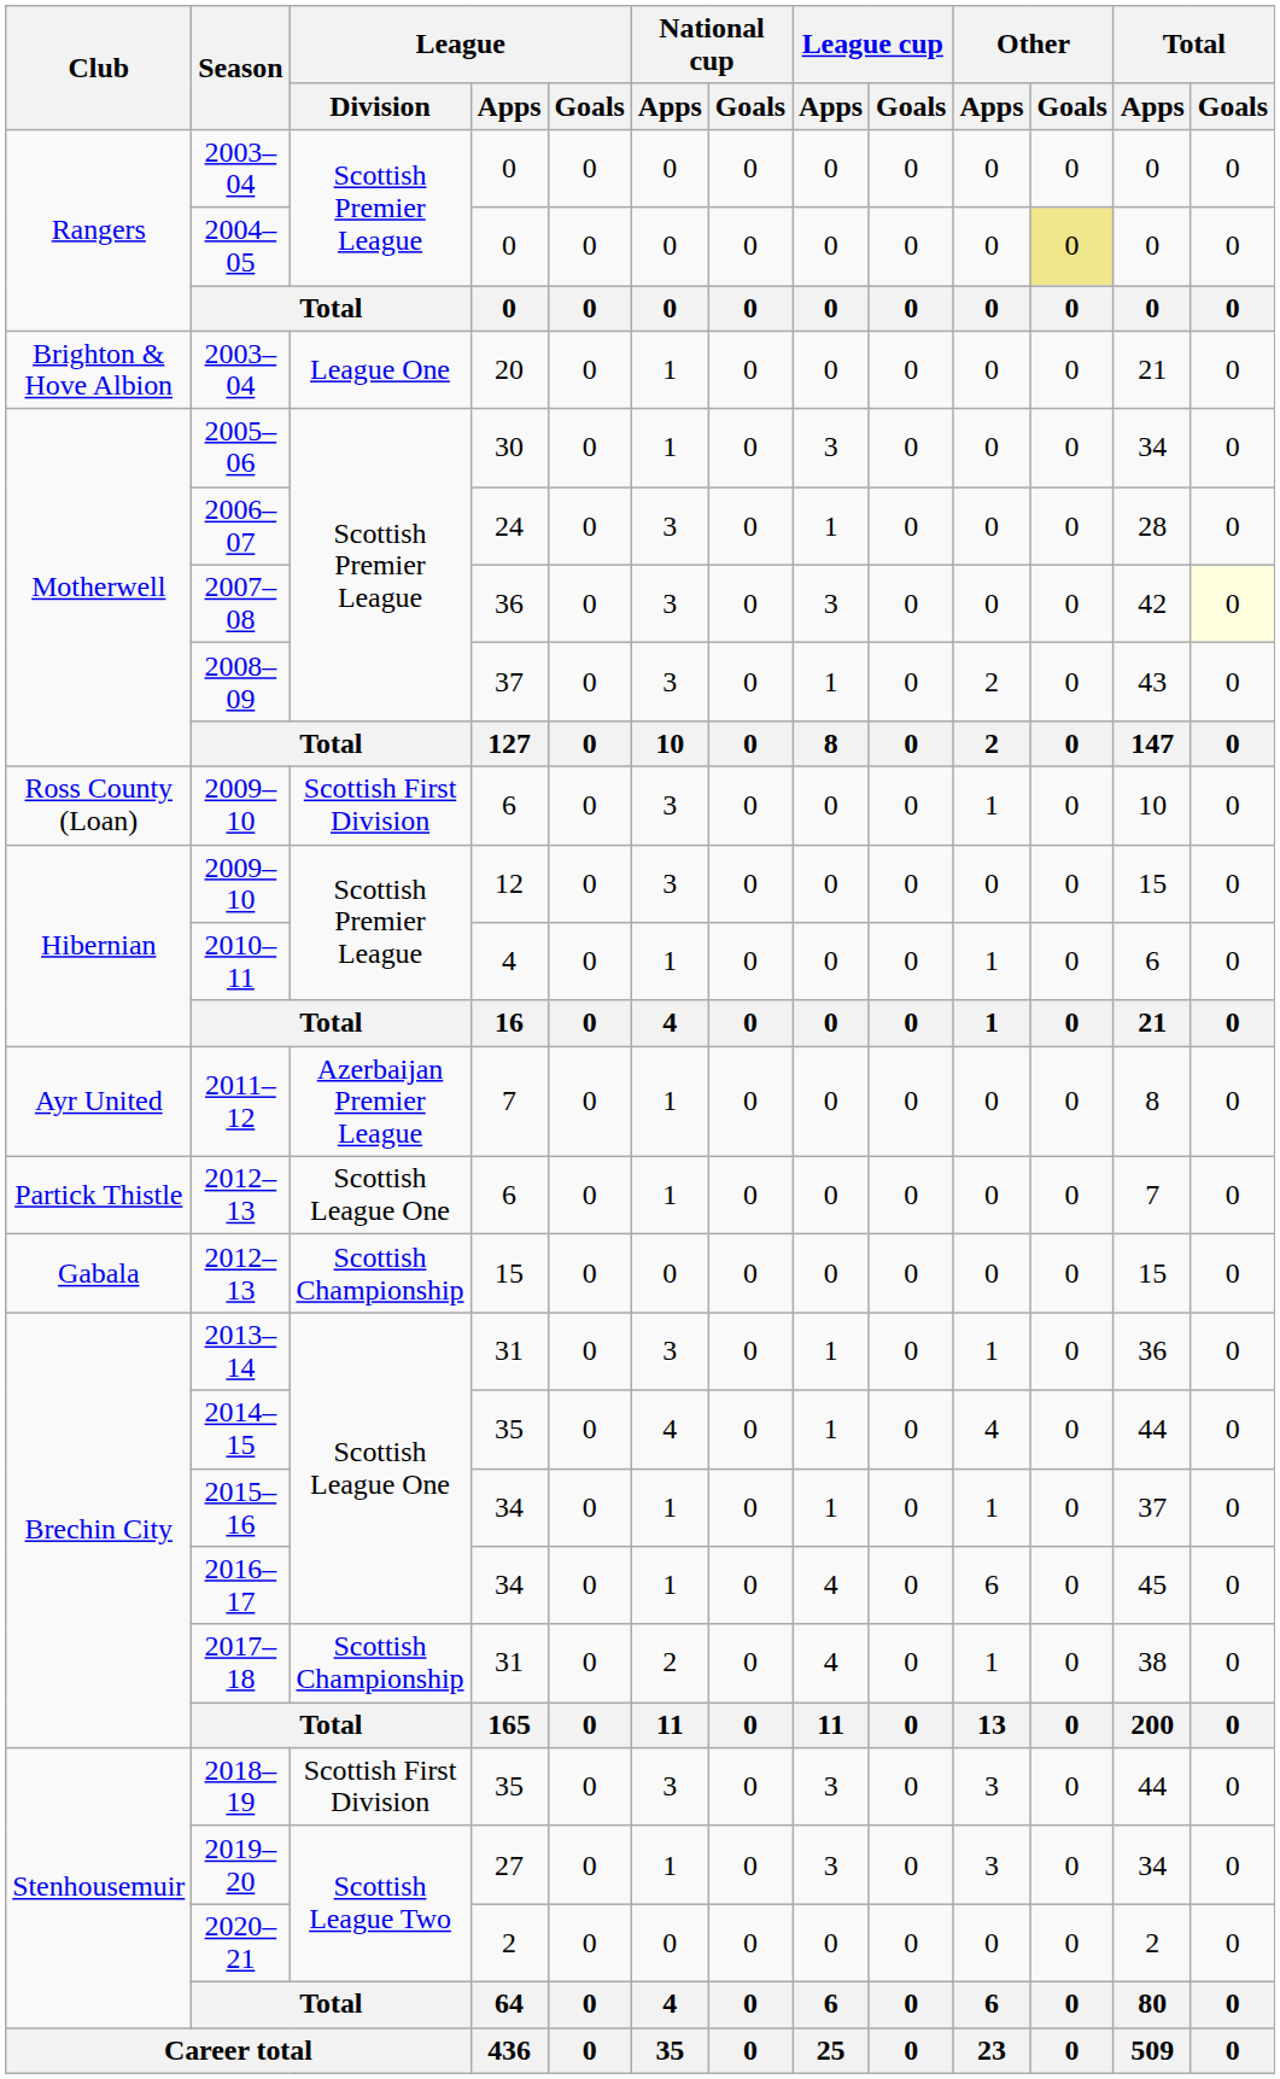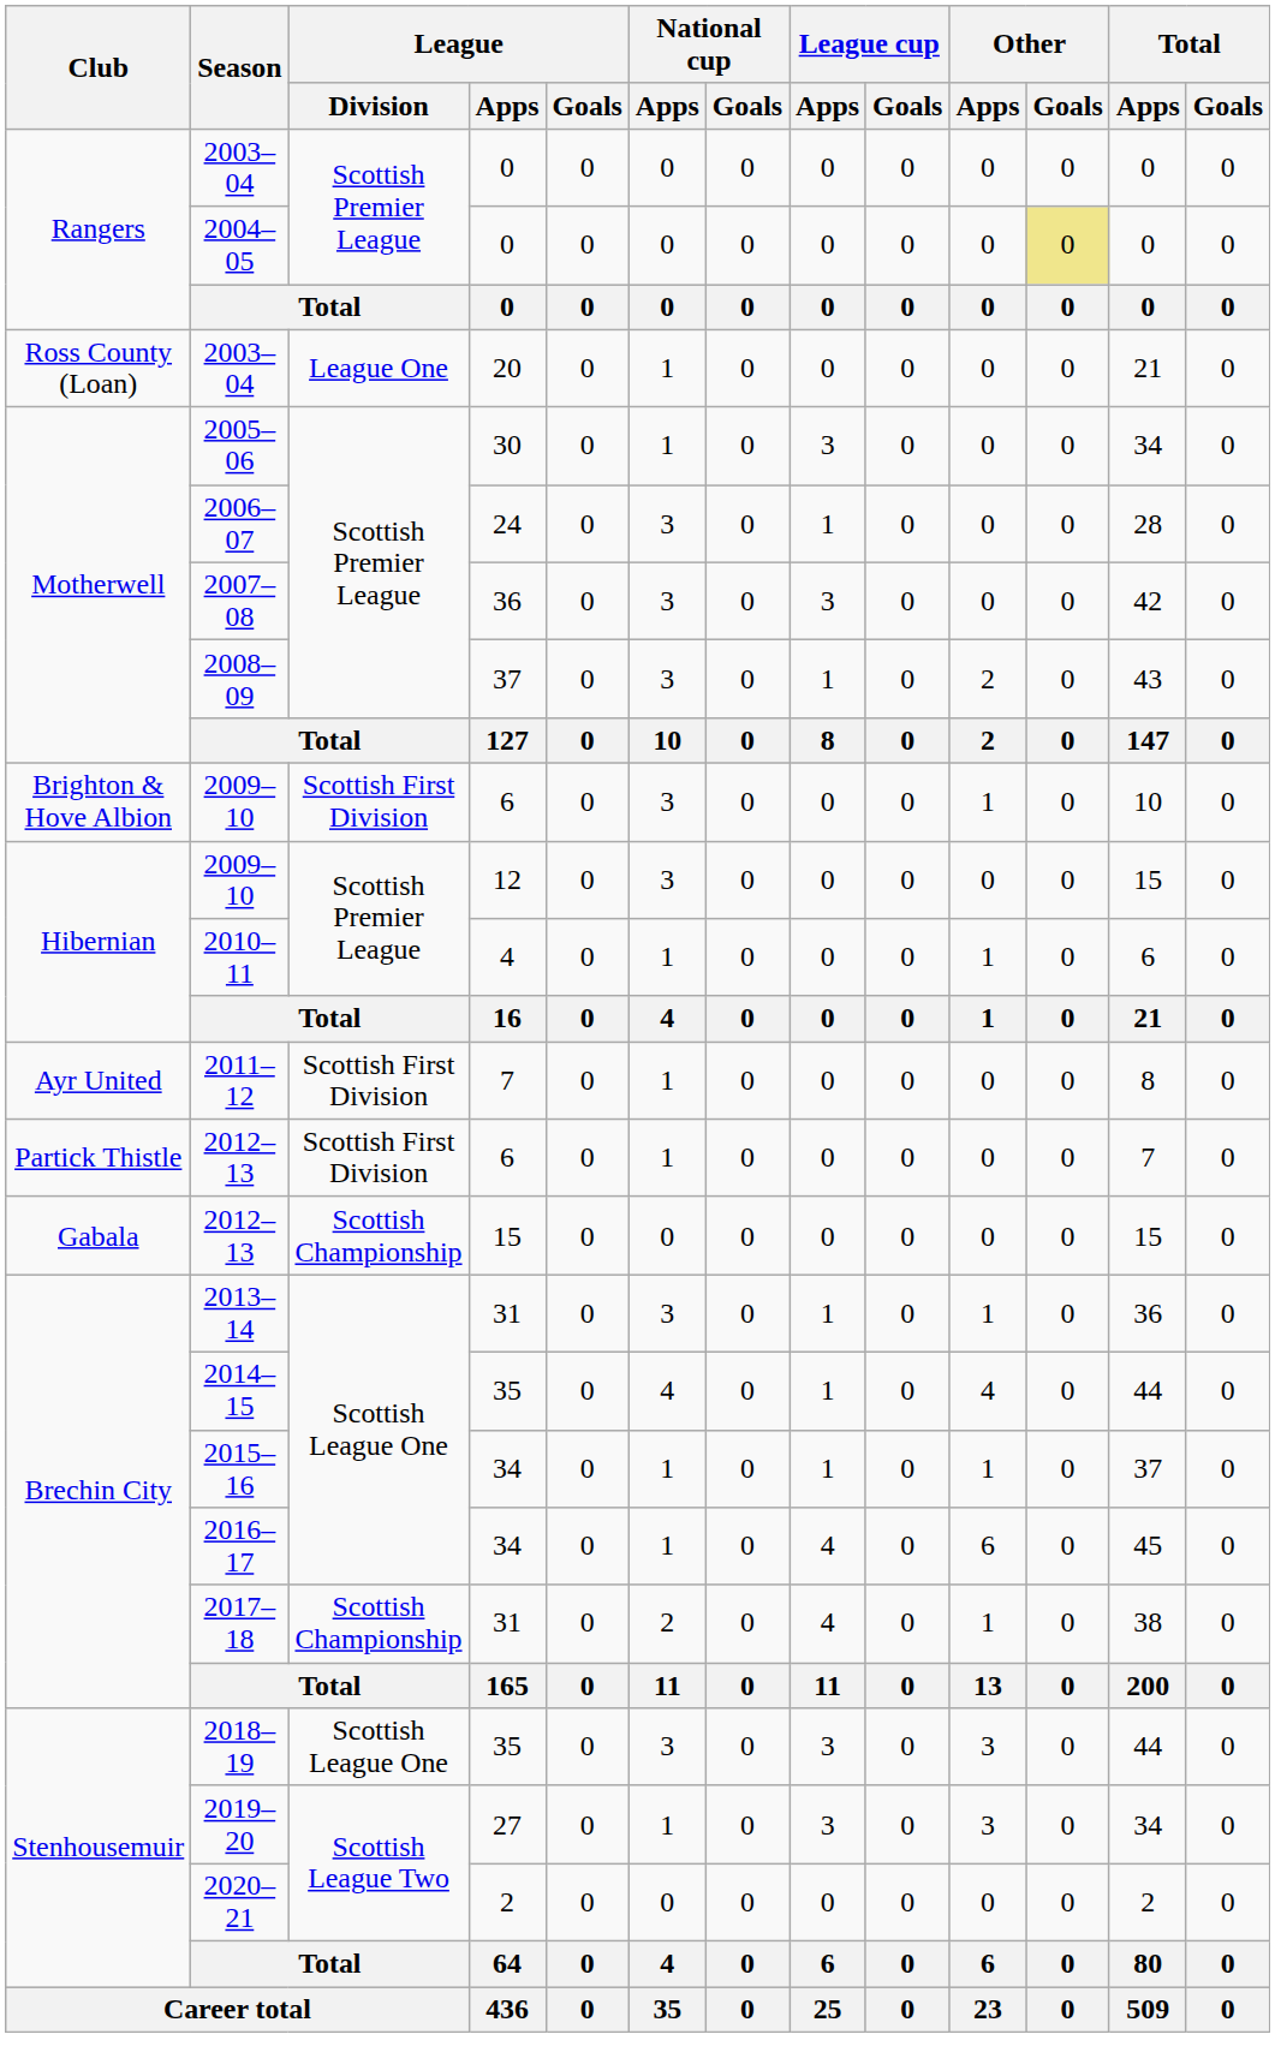 <table class="wikitable" style="text-align:center">
 <tr>
 <th rowspan="2">Club</th>
 <th rowspan="2">Season</th>
 <th colspan="3">League</th>
 <th colspan="2">National cup</th>
 <th colspan="2"><a href='#'>League cup</a></th>
 <th colspan="2">Other</th>
 <th colspan="2">Total</th>
 </tr>
 <tr>
 <th>Division</th>
 <th>Apps</th>
 <th>Goals</th>
 <th>Apps</th>
 <th>Goals</th>
 <th>Apps</th>
 <th>Goals</th>
 <th>Apps</th>
 <th>Goals</th>
 <th>Apps</th>
 <th>Goals</th>
 </tr>
 <tr>
 <td rowspan="3"><a href='#'>Rangers</a></td>
 <td><a href='#'>2003–04</a></td>
 <td rowspan="2"><a href='#'>Scottish Premier League</a></td>
 <td>0</td>
 <td>0</td>
 <td>0</td>
 <td>0</td>
 <td>0</td>
 <td>0</td>
 <td>0</td>
 <td>0</td>
 <td>0</td>
 <td>0</td>
 </tr>
 <tr>
 <td><a href='#'>2004–05</a></td>
 <td>0</td>
 <td>0</td>
 <td>0</td>
 <td>0</td>
 <td>0</td>
 <td>0</td>
 <td>0</td>
 <td style="background: khaki;">0</td>
 <td>0</td>
 <td>0</td>
 </tr>
 <tr>
 <th colspan="2">Total</th>
 <th>0</th>
 <th>0</th>
 <th>0</th>
 <th>0</th>
 <th>0</th>
 <th>0</th>
 <th>0</th>
 <th>0</th>
 <th>0</th>
 <th>0</th>
 </tr>
 <tr>
-<td><a href='#'>Brighton & Hove Albion</a></td>
+<td><a href='#'>Ross County</a> (Loan)</td>
 <td><a href='#'>2003–04</a></td>
 <td><a href='#'>League One</a></td>
 <td>20</td>
 <td>0</td>
 <td>1</td>
 <td>0</td>
 <td>0</td>
 <td>0</td>
 <td>0</td>
 <td>0</td>
 <td>21</td>
 <td>0</td>
 </tr>
 <tr>
 <td rowspan="5"><a href='#'>Motherwell</a></td>
 <td><a href='#'>2005–06</a></td>
 <td rowspan="4">Scottish Premier League</td>
 <td>30</td>
 <td>0</td>
 <td>1</td>
 <td>0</td>
 <td>3</td>
 <td>0</td>
 <td>0</td>
 <td>0</td>
 <td>34</td>
 <td>0</td>
 </tr>
 <tr>
 <td><a href='#'>2006–07</a></td>
 <td>24</td>
 <td>0</td>
 <td>3</td>
 <td>0</td>
 <td>1</td>
 <td>0</td>
 <td>0</td>
 <td>0</td>
 <td>28</td>
 <td>0</td>
 </tr>
 <tr>
 <td><a href='#'>2007–08</a></td>
 <td>36</td>
 <td>0</td>
 <td>3</td>
 <td>0</td>
 <td>3</td>
 <td>0</td>
 <td>0</td>
 <td>0</td>
 <td>42</td>
-<td style="background: lightyellow;">0</td>
+<td>0</td>
 </tr>
 <tr>
 <td><a href='#'>2008–09</a></td>
 <td>37</td>
 <td>0</td>
 <td>3</td>
 <td>0</td>
 <td>1</td>
 <td>0</td>
 <td>2</td>
 <td>0</td>
 <td>43</td>
 <td>0</td>
 </tr>
 <tr>
 <th colspan="2">Total</th>
 <th>127</th>
 <th>0</th>
 <th>10</th>
 <th>0</th>
 <th>8</th>
 <th>0</th>
 <th>2</th>
 <th>0</th>
 <th>147</th>
 <th>0</th>
 </tr>
 <tr>
-<td><a href='#'>Ross County</a> (Loan)</td>
+<td><a href='#'>Brighton & Hove Albion</a></td>
 <td><a href='#'>2009–10</a></td>
 <td><a href='#'>Scottish First Division</a></td>
 <td>6</td>
 <td>0</td>
 <td>3</td>
 <td>0</td>
 <td>0</td>
 <td>0</td>
 <td>1</td>
 <td>0</td>
 <td>10</td>
 <td>0</td>
 </tr>
 <tr>
 <td rowspan="3"><a href='#'>Hibernian</a></td>
 <td><a href='#'>2009–10</a></td>
 <td rowspan="2">Scottish Premier League</td>
 <td>12</td>
 <td>0</td>
 <td>3</td>
 <td>0</td>
 <td>0</td>
 <td>0</td>
 <td>0</td>
 <td>0</td>
 <td>15</td>
 <td>0</td>
 </tr>
 <tr>
 <td><a href='#'>2010–11</a></td>
 <td>4</td>
 <td>0</td>
 <td>1</td>
 <td>0</td>
 <td>0</td>
 <td>0</td>
 <td>1</td>
 <td>0</td>
 <td>6</td>
 <td>0</td>
 </tr>
 <tr>
 <th colspan="2">Total</th>
 <th>16</th>
 <th>0</th>
 <th>4</th>
 <th>0</th>
 <th>0</th>
 <th>0</th>
 <th>1</th>
 <th>0</th>
 <th>21</th>
 <th>0</th>
 </tr>
 <tr>
 <td><a href='#'>Ayr United</a></td>
 <td><a href='#'>2011–12</a></td>
-<td><a href='#'>Azerbaijan Premier League</a></td>
+<td>Scottish First Division</td>
 <td>7</td>
 <td>0</td>
 <td>1</td>
 <td>0</td>
 <td>0</td>
 <td>0</td>
 <td>0</td>
 <td>0</td>
 <td>8</td>
 <td>0</td>
 </tr>
 <tr>
 <td><a href='#'>Partick Thistle</a></td>
 <td><a href='#'>2012–13</a></td>
-<td>Scottish League One</td>
+<td>Scottish First Division</td>
 <td>6</td>
 <td>0</td>
 <td>1</td>
 <td>0</td>
 <td>0</td>
 <td>0</td>
 <td>0</td>
 <td>0</td>
 <td>7</td>
 <td>0</td>
 </tr>
 <tr>
 <td><a href='#'>Gabala</a></td>
 <td><a href='#'>2012–13</a></td>
 <td><a href='#'>Scottish Championship</a></td>
 <td>15</td>
 <td>0</td>
 <td>0</td>
 <td>0</td>
 <td>0</td>
 <td>0</td>
 <td>0</td>
 <td>0</td>
 <td>15</td>
 <td>0</td>
 </tr>
 <tr>
 <td rowspan="6"><a href='#'>Brechin City</a></td>
 <td><a href='#'>2013–14</a></td>
 <td rowspan="4">Scottish League One</td>
 <td>31</td>
 <td>0</td>
 <td>3</td>
 <td>0</td>
 <td>1</td>
 <td>0</td>
 <td>1</td>
 <td>0</td>
 <td>36</td>
 <td>0</td>
 </tr>
 <tr>
 <td><a href='#'>2014–15</a></td>
 <td>35</td>
 <td>0</td>
 <td>4</td>
 <td>0</td>
 <td>1</td>
 <td>0</td>
 <td>4</td>
 <td>0</td>
 <td>44</td>
 <td>0</td>
 </tr>
 <tr>
 <td><a href='#'>2015–16</a></td>
 <td>34</td>
 <td>0</td>
 <td>1</td>
 <td>0</td>
 <td>1</td>
 <td>0</td>
 <td>1</td>
 <td>0</td>
 <td>37</td>
 <td>0</td>
 </tr>
 <tr>
 <td><a href='#'>2016–17</a></td>
 <td>34</td>
 <td>0</td>
 <td>1</td>
 <td>0</td>
 <td>4</td>
 <td>0</td>
 <td>6</td>
 <td>0</td>
 <td>45</td>
 <td>0</td>
 </tr>
 <tr>
 <td><a href='#'>2017–18</a></td>
 <td><a href='#'>Scottish Championship</a></td>
 <td>31</td>
 <td>0</td>
 <td>2</td>
 <td>0</td>
 <td>4</td>
 <td>0</td>
 <td>1</td>
 <td>0</td>
 <td>38</td>
 <td>0</td>
 </tr>
 <tr>
 <th colspan="2">Total</th>
 <th>165</th>
 <th>0</th>
 <th>11</th>
 <th>0</th>
 <th>11</th>
 <th>0</th>
 <th>13</th>
 <th>0</th>
 <th>200</th>
 <th>0</th>
 </tr>
 <tr>
 <td rowspan="4"><a href='#'>Stenhousemuir</a></td>
 <td><a href='#'>2018–19</a></td>
-<td>Scottish First Division</td>
+<td>Scottish League One</td>
 <td>35</td>
 <td>0</td>
 <td>3</td>
 <td>0</td>
 <td>3</td>
 <td>0</td>
 <td>3</td>
 <td>0</td>
 <td>44</td>
 <td>0</td>
 </tr>
 <tr>
 <td><a href='#'>2019–20</a></td>
 <td rowspan="2"><a href='#'>Scottish League Two</a></td>
 <td>27</td>
 <td>0</td>
 <td>1</td>
 <td>0</td>
 <td>3</td>
 <td>0</td>
 <td>3</td>
 <td>0</td>
 <td>34</td>
 <td>0</td>
 </tr>
 <tr>
 <td><a href='#'>2020–21</a></td>
 <td>2</td>
 <td>0</td>
 <td>0</td>
 <td>0</td>
 <td>0</td>
 <td>0</td>
 <td>0</td>
 <td>0</td>
 <td>2</td>
 <td>0</td>
 </tr>
 <tr>
 <th colspan="2">Total</th>
 <th>64</th>
 <th>0</th>
 <th>4</th>
 <th>0</th>
 <th>6</th>
 <th>0</th>
 <th>6</th>
 <th>0</th>
 <th>80</th>
 <th>0</th>
 </tr>
 <tr>
 <th colspan="3">Career total</th>
 <th>436</th>
 <th>0</th>
 <th>35</th>
 <th>0</th>
 <th>25</th>
 <th>0</th>
 <th>23</th>
 <th>0</th>
 <th>509</th>
 <th>0</th>
 </tr>
 </table>
